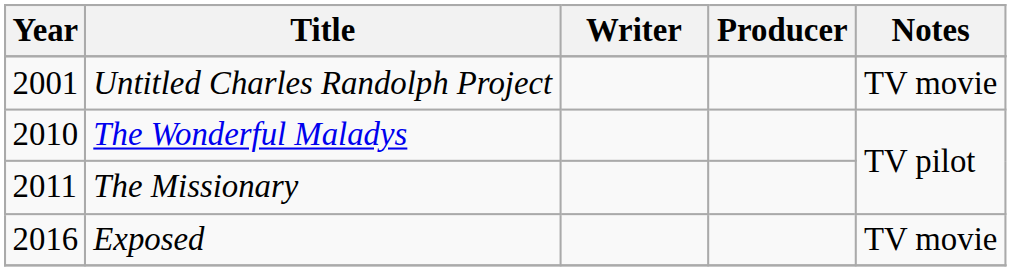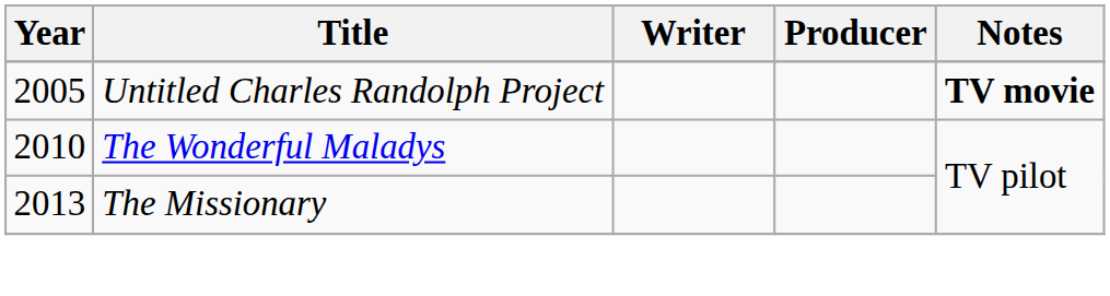 <table class="wikitable">
 <tr>
 <th>Year</th>
 <th>Title</th>
 <th width=65>Writer</th>
 <th width=65>Producer</th>
 <th>Notes</th>
 </tr>
 <tr>
 </tr>
 <tr>
-<td>2001</td>
+<td>2005</td>
 <td><em>Untitled Charles Randolph Project</em></td>
 <td></td>
 <td></td>
-<td>TV movie</td>
+<td><strong>TV movie</strong></td>
 </tr>
 <tr>
 <td>2010</td>
 <td><em><a href='#'>The Wonderful Maladys</a></em></td>
 <td></td>
 <td></td>
 <td rowspan=2>TV pilot</td>
 </tr>
 <tr>
-<td>2011</td>
+<td>2013</td>
 <td><em>The Missionary</em></td>
 <td></td>
 <td></td>
 </tr>
 <tr>
-<td>2016</td>
-<td><em>Exposed</em></td>
-<td></td>
-<td></td>
-<td>TV movie</td>
-</tr>
-<tr>
 </tr>
 </table>
